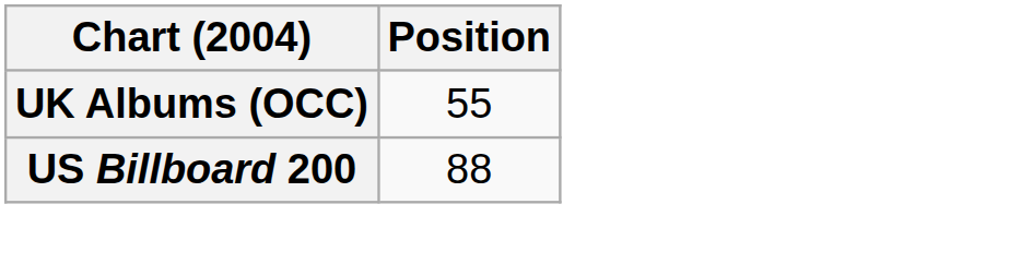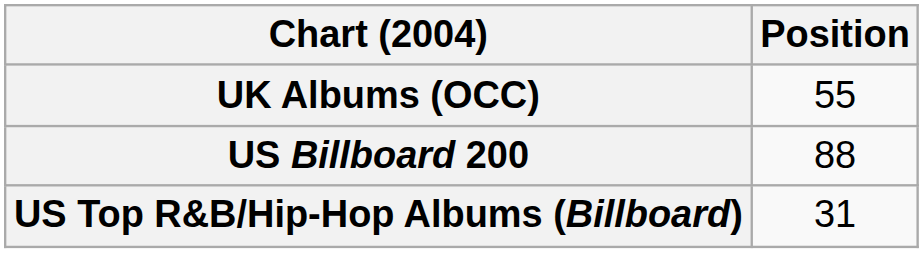 <table class="wikitable sortable plainrowheaders" style="text-align:center">
 <tr>
 <th scope="col">Chart (2004)</th>
 <th scope="col">Position</th>
 </tr>
 <tr>
 <th scope="row">UK Albums (OCC)</th>
 <td style="text-align:center;">55</td>
 </tr>
 <tr>
 <th scope="row">US <em>Billboard</em> 200</th>
 <td style="text-align:center;">88</td>
 </tr>
+<tr>
+<th scope="row">US Top R&B/Hip-Hop Albums (<em>Billboard</em>)</th>
+<td style="text-align:center;">31</td>
+</tr>
 </table>
